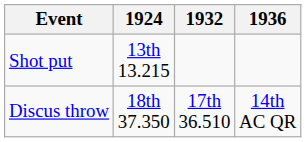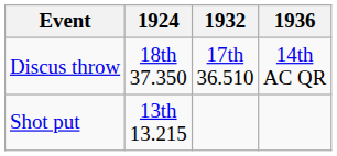 <table class="wikitable" style="text-align: center">
 <tr>
 <th>Event</th>
 <th>1924</th>
 <th>1932</th>
 <th>1936</th>
 </tr>
 <tr>
+<td align=left><a href='#'>Discus throw</a></td>
+<td><a href='#'>18th</a><br>37.350</td>
+<td><a href='#'>17th</a><br>36.510</td>
+<td><a href='#'>14th</a><br>AC QR</td>
+</tr>
+<tr>
 <td align=left><a href='#'>Shot put</a></td>
 <td><a href='#'>13th</a><br>13.215</td>
 <td></td>
 <td></td>
 </tr>
-<tr>
-<td align=left><a href='#'>Discus throw</a></td>
-<td><a href='#'>18th</a><br>37.350</td>
-<td><a href='#'>17th</a><br>36.510</td>
-<td><a href='#'>14th</a><br>AC QR</td>
-</tr>
 </table>
